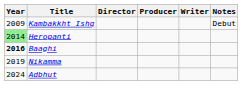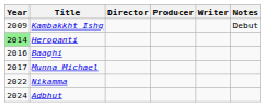 <table class="wikitable">
 <tr>
 <th>Year</th>
 <th>Title</th>
 <th>Director</th>
 <th>Producer</th>
 <th>Writer</th>
 <th>Notes</th>
 </tr>
 <tr>
 <td>2009</td>
 <td><em><a href='#'>Kambakkht Ishq</a></em></td>
 <td></td>
 <td></td>
 <td></td>
 <td>Debut</td>
 </tr>
 <tr>
 <td style="background: lightgreen;">2014</td>
 <td><em><a href='#'>Heropanti</a></em></td>
 <td></td>
 <td></td>
 <td></td>
 <td></td>
 </tr>
 <tr>
-<td><strong>2016</strong></td>
+<td>2016</td>
 <td><em><a href='#'>Baaghi</a></em></td>
 <td></td>
 <td></td>
 <td></td>
 <td></td>
 </tr>
 <tr>
-<td>2019</td>
+<td>2017</td>
+<td><em><a href='#'>Munna Michael</a></em></td>
+<td></td>
+<td></td>
+<td></td>
+<td></td>
+</tr>
+<tr>
+<td>2022</td>
 <td><em><a href='#'>Nikamma</a></em></td>
 <td></td>
 <td></td>
 <td></td>
 <td></td>
 </tr>
 <tr>
 <td>2024</td>
 <td><em><a href='#'>Adbhut</a></em></td>
 <td></td>
 <td></td>
 <td></td>
 <td></td>
 </tr>
 </table>
